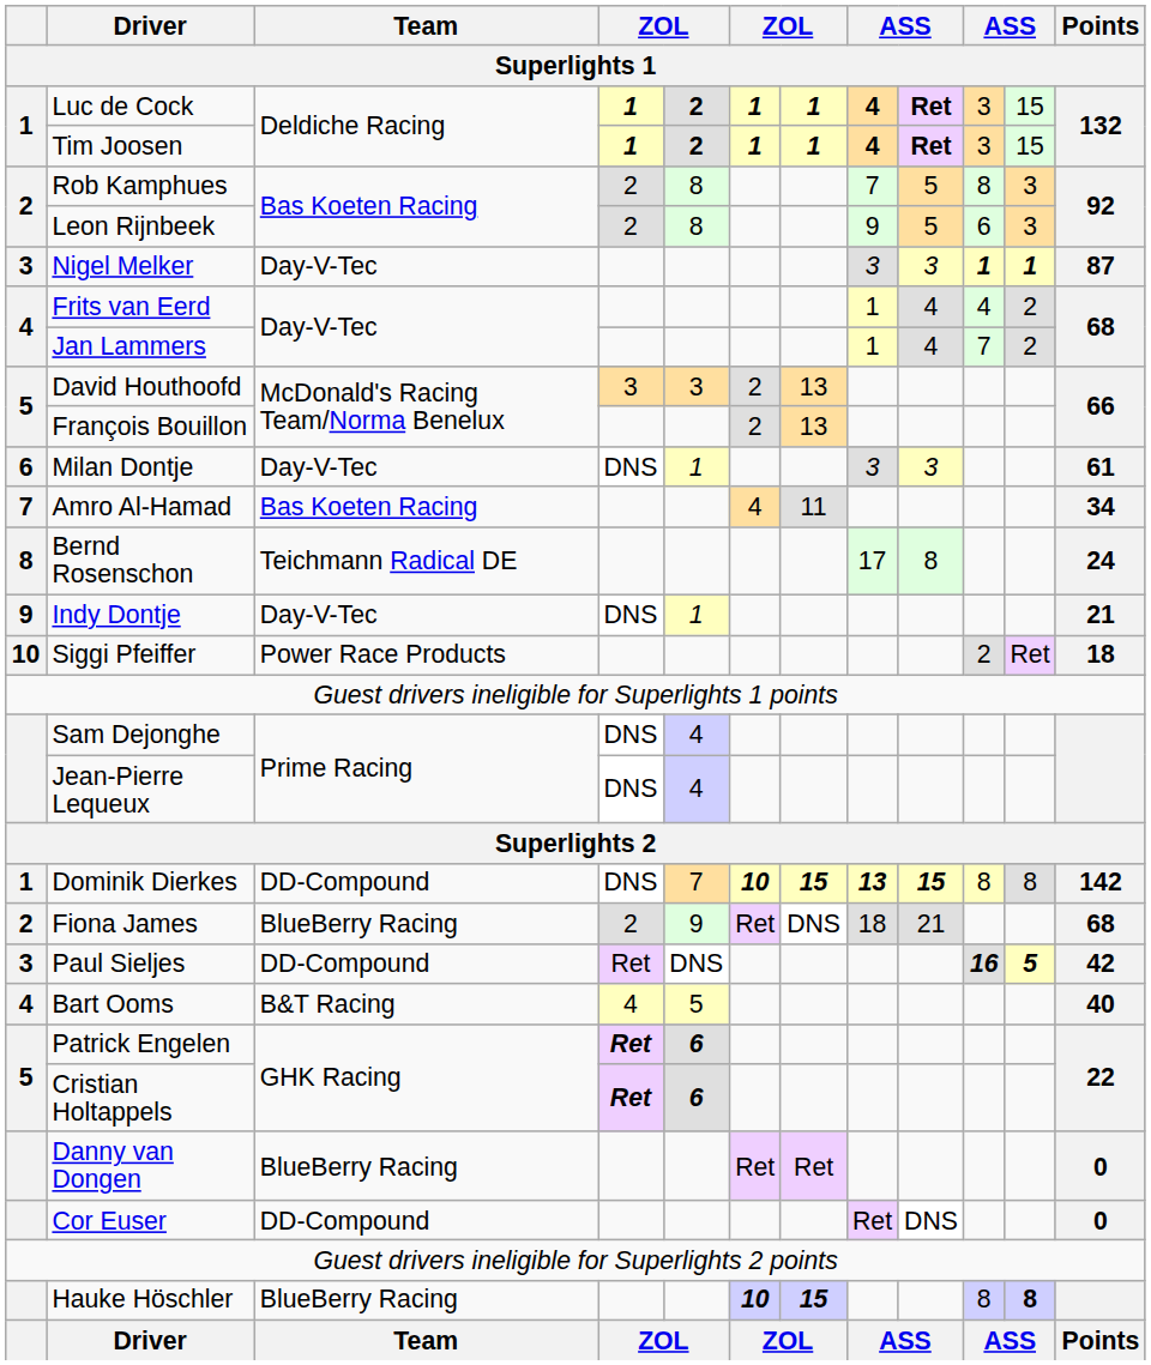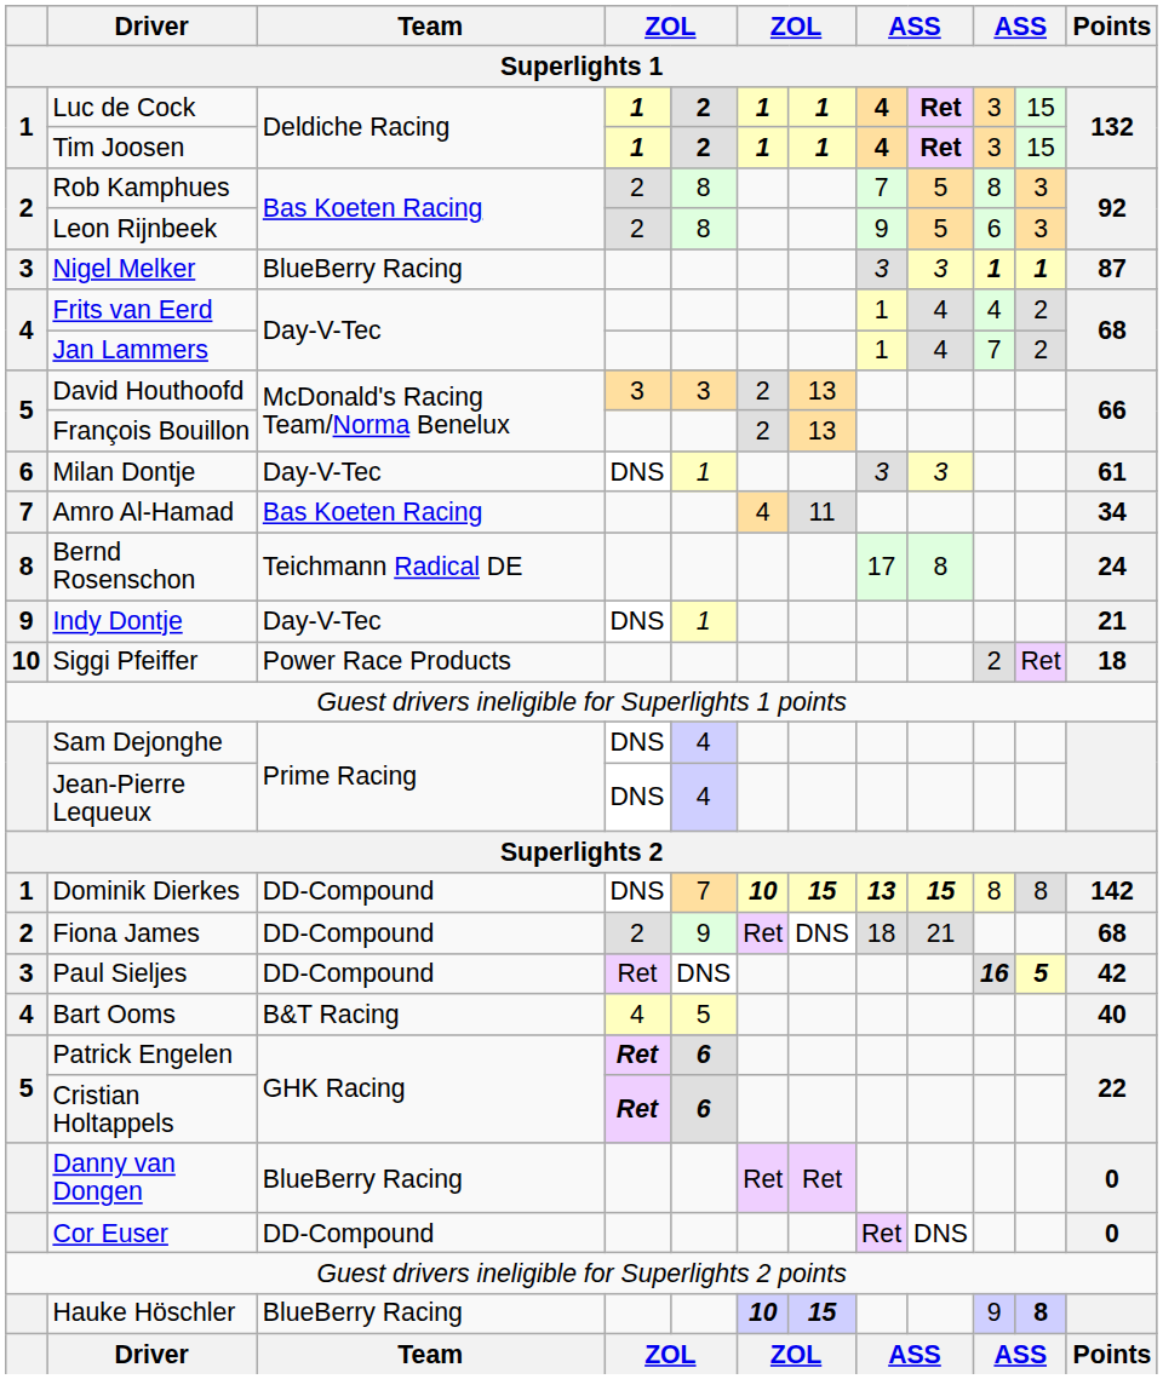 <table class="wikitable" style="font-size: 85%; text-align:center;">
 <tr>
 <th></th>
 <th>Driver</th>
 <th>Team</th>
 <th colspan=2><a href='#'>ZOL</a><br></th>
 <th colspan=2><a href='#'>ZOL</a><br></th>
 <th colspan=2><a href='#'>ASS</a><br></th>
 <th colspan=2><a href='#'>ASS</a><br></th>
 <th>Points</th>
 </tr>
 <tr>
 <th colspan=14>Superlights 1</th>
 </tr>
 <tr>
 <th rowspan=2>1</th>
 <td align=left> Luc de Cock</td>
 <td rowspan=2 align=left> Deldiche Racing</td>
 <td style="background:#FFFFBF;"><strong><em>1</em></strong></td>
 <td style="background:#DFDFDF;"><strong>2</strong></td>
 <td style="background:#FFFFBF;"><strong><em>1</em></strong></td>
 <td style="background:#FFFFBF;"><strong><em>1</em></strong></td>
 <td style="background:#FFDF9F;"><strong>4</strong></td>
 <td style="background:#EFCFFF;"><strong>Ret</strong></td>
 <td style="background:#FFDF9F;">3</td>
 <td style="background:#DFFFDF;">15</td>
 <th rowspan=2>132</th>
 </tr>
 <tr>
 <td align=left> Tim Joosen</td>
 <td style="background:#FFFFBF;"><strong><em>1</em></strong></td>
 <td style="background:#DFDFDF;"><strong>2</strong></td>
 <td style="background:#FFFFBF;"><strong><em>1</em></strong></td>
 <td style="background:#FFFFBF;"><strong><em>1</em></strong></td>
 <td style="background:#FFDF9F;"><strong>4</strong></td>
 <td style="background:#EFCFFF;"><strong>Ret</strong></td>
 <td style="background:#FFDF9F;">3</td>
 <td style="background:#DFFFDF;">15</td>
 </tr>
 <tr>
 <th rowspan=2>2</th>
 <td align=left> Rob Kamphues</td>
 <td rowspan=2 align=left> <a href='#'>Bas Koeten Racing</a></td>
 <td style="background:#DFDFDF;">2</td>
 <td style="background:#DFFFDF;">8</td>
 <td></td>
 <td></td>
 <td style="background:#DFFFDF;">7</td>
 <td style="background:#FFDF9F;">5</td>
 <td style="background:#DFFFDF;">8</td>
 <td style="background:#FFDF9F;">3</td>
 <th rowspan=2>92</th>
 </tr>
 <tr>
 <td align=left> Leon Rijnbeek</td>
 <td style="background:#DFDFDF;">2</td>
 <td style="background:#DFFFDF;">8</td>
 <td></td>
 <td></td>
 <td style="background:#DFFFDF;">9</td>
 <td style="background:#FFDF9F;">5</td>
 <td style="background:#DFFFDF;">6</td>
 <td style="background:#FFDF9F;">3</td>
 </tr>
 <tr>
 <th>3</th>
 <td align=left> <a href='#'>Nigel Melker</a></td>
-<td align=left> Day-V-Tec</td>
+<td align=left> BlueBerry Racing</td>
 <td></td>
 <td></td>
 <td></td>
 <td></td>
 <td style="background:#DFDFDF;"><em>3</em></td>
 <td style="background:#FFFFBF;"><em>3</em></td>
 <td style="background:#FFFFBF;"><strong><em>1</em></strong></td>
 <td style="background:#FFFFBF;"><strong><em>1</em></strong></td>
 <th>87</th>
 </tr>
 <tr>
 <th rowspan=2>4</th>
 <td align=left> <a href='#'>Frits van Eerd</a></td>
 <td rowspan=2 align=left> Day-V-Tec</td>
 <td></td>
 <td></td>
 <td></td>
 <td></td>
 <td style="background:#FFFFBF;">1</td>
 <td style="background:#DFDFDF;">4</td>
 <td style="background:#DFFFDF;">4</td>
 <td style="background:#DFDFDF;">2</td>
 <th rowspan=2>68</th>
 </tr>
 <tr>
 <td align=left> <a href='#'>Jan Lammers</a></td>
 <td></td>
 <td></td>
 <td></td>
 <td></td>
 <td style="background:#FFFFBF;">1</td>
 <td style="background:#DFDFDF;">4</td>
 <td style="background:#DFFFDF;">7</td>
 <td style="background:#DFDFDF;">2</td>
 </tr>
 <tr>
 <th rowspan=2>5</th>
 <td align=left> David Houthoofd</td>
 <td rowspan=2 align=left> McDonald's Racing Team/<a href='#'>Norma</a> Benelux</td>
 <td style="background:#FFDF9F;">3</td>
 <td style="background:#FFDF9F;">3</td>
 <td style="background:#DFDFDF;">2</td>
 <td style="background:#FFDF9F;">13</td>
 <td></td>
 <td></td>
 <td></td>
 <td></td>
 <th rowspan=2>66</th>
 </tr>
 <tr>
 <td align=left> François Bouillon</td>
 <td></td>
 <td></td>
 <td style="background:#DFDFDF;">2</td>
 <td style="background:#FFDF9F;">13</td>
 <td></td>
 <td></td>
 <td></td>
 <td></td>
 </tr>
 <tr>
 <th>6</th>
 <td align=left> Milan Dontje</td>
 <td align=left> Day-V-Tec</td>
 <td style="background:#FFFFFF;">DNS</td>
 <td style="background:#FFFFBF;"><em>1</em></td>
 <td></td>
 <td></td>
 <td style="background:#DFDFDF;"><em>3</em></td>
 <td style="background:#FFFFBF;"><em>3</em></td>
 <td></td>
 <td></td>
 <th>61</th>
 </tr>
 <tr>
 <th>7</th>
 <td align=left> Amro Al-Hamad</td>
 <td align=left> <a href='#'>Bas Koeten Racing</a></td>
 <td></td>
 <td></td>
 <td style="background:#FFDF9F;">4</td>
 <td style="background:#DFDFDF;">11</td>
 <td></td>
 <td></td>
 <td></td>
 <td></td>
 <th>34</th>
 </tr>
 <tr>
 <th>8</th>
 <td align=left> Bernd Rosenschon</td>
 <td align=left> Teichmann <a href='#'>Radical</a> DE</td>
 <td></td>
 <td></td>
 <td></td>
 <td></td>
 <td style="background:#DFFFDF;">17</td>
 <td style="background:#DFFFDF;">8</td>
 <td></td>
 <td></td>
 <th>24</th>
 </tr>
 <tr>
 <th>9</th>
 <td align=left> <a href='#'>Indy Dontje</a></td>
 <td align=left> Day-V-Tec</td>
 <td style="background:#FFFFFF;">DNS</td>
 <td style="background:#FFFFBF;"><em>1</em></td>
 <td></td>
 <td></td>
 <td></td>
 <td></td>
 <td></td>
 <td></td>
 <th>21</th>
 </tr>
 <tr>
 <th>10</th>
 <td align=left> Siggi Pfeiffer</td>
 <td align=left> Power Race Products</td>
 <td></td>
 <td></td>
 <td></td>
 <td></td>
 <td></td>
 <td></td>
 <td style="background:#DFDFDF;">2</td>
 <td style="background:#EFCFFF;">Ret</td>
 <th>18</th>
 </tr>
 <tr>
 <td colspan=14 align=center><em>Guest drivers ineligible for Superlights 1 points</em></td>
 </tr>
 <tr>
 <th rowspan=2></th>
 <td align=left> Sam Dejonghe</td>
 <td rowspan=2 align=left> Prime Racing</td>
 <td style="background:#FFFFFF;">DNS</td>
 <td style="background:#CFCFFF;">4</td>
 <td></td>
 <td></td>
 <td></td>
 <td></td>
 <td></td>
 <td></td>
 <th rowspan=2></th>
 </tr>
 <tr>
 <td align=left> Jean-Pierre Lequeux</td>
 <td style="background:#FFFFFF;">DNS</td>
 <td style="background:#CFCFFF;">4</td>
 <td></td>
 <td></td>
 <td></td>
 <td></td>
 <td></td>
 <td></td>
 </tr>
 <tr>
 <th colspan=14>Superlights 2</th>
 </tr>
 <tr>
 <th>1</th>
 <td align=left> Dominik Dierkes</td>
 <td align=left> DD-Compound</td>
 <td style="background:#FFFFFF;">DNS</td>
 <td style="background:#FFDF9F;">7</td>
 <td style="background:#FFFFBF;"><strong><em>10</em></strong></td>
 <td style="background:#FFFFBF;"><strong><em>15</em></strong></td>
 <td style="background:#FFFFBF;"><strong><em>13</em></strong></td>
 <td style="background:#FFFFBF;"><strong><em>15</em></strong></td>
 <td style="background:#FFFFBF;">8</td>
 <td style="background:#DFDFDF;">8</td>
 <th>142</th>
 </tr>
 <tr>
 <th>2</th>
 <td align=left> Fiona James</td>
-<td align=left> BlueBerry Racing</td>
+<td align=left> DD-Compound</td>
 <td style="background:#DFDFDF;">2</td>
 <td style="background:#DFFFDF;">9</td>
 <td style="background:#EFCFFF;">Ret</td>
 <td style="background:#FFFFFF;">DNS</td>
 <td style="background:#DFDFDF;">18</td>
 <td style="background:#DFDFDF;">21</td>
 <td></td>
 <td></td>
 <th>68</th>
 </tr>
 <tr>
 <th>3</th>
 <td align=left> Paul Sieljes</td>
 <td align=left> DD-Compound</td>
 <td style="background:#EFCFFF;">Ret</td>
 <td style="background:#FFFFFF;">DNS</td>
 <td></td>
 <td></td>
 <td></td>
 <td></td>
 <td style="background:#DFDFDF;"><strong><em>16</em></strong></td>
 <td style="background:#FFFFBF;"><strong><em>5</em></strong></td>
 <th>42</th>
 </tr>
 <tr>
 <th>4</th>
 <td align=left> Bart Ooms</td>
 <td align=left> B&T Racing</td>
 <td style="background:#FFFFBF;">4</td>
 <td style="background:#FFFFBF;">5</td>
 <td></td>
 <td></td>
 <td></td>
 <td></td>
 <td></td>
 <td></td>
 <th>40</th>
 </tr>
 <tr>
 <th rowspan=2>5</th>
 <td align=left> Patrick Engelen</td>
 <td rowspan=2 align=left> GHK Racing</td>
 <td style="background:#EFCFFF;"><strong><em>Ret</em></strong></td>
 <td style="background:#DFDFDF;"><strong><em>6</em></strong></td>
 <td></td>
 <td></td>
 <td></td>
 <td></td>
 <td></td>
 <td></td>
 <th rowspan=2>22</th>
 </tr>
 <tr>
 <td align=left> Cristian Holtappels</td>
 <td style="background:#EFCFFF;"><strong><em>Ret</em></strong></td>
 <td style="background:#DFDFDF;"><strong><em>6</em></strong></td>
 <td></td>
 <td></td>
 <td></td>
 <td></td>
 <td></td>
 <td></td>
 </tr>
 <tr>
 <th></th>
 <td align=left> <a href='#'>Danny van Dongen</a></td>
 <td align=left> BlueBerry Racing</td>
 <td></td>
 <td></td>
 <td style="background:#EFCFFF;">Ret</td>
 <td style="background:#EFCFFF;">Ret</td>
 <td></td>
 <td></td>
 <td></td>
 <td></td>
 <th>0</th>
 </tr>
 <tr>
 <th></th>
 <td align=left> <a href='#'>Cor Euser</a></td>
 <td align=left> DD-Compound</td>
 <td></td>
 <td></td>
 <td></td>
 <td></td>
 <td style="background:#EFCFFF;">Ret</td>
 <td style="background:#FFFFFF;">DNS</td>
 <td></td>
 <td></td>
 <th>0</th>
 </tr>
 <tr>
 <td colspan=14 align=center><em>Guest drivers ineligible for Superlights 2 points</em></td>
 </tr>
 <tr>
 <th></th>
 <td align=left> Hauke Höschler</td>
 <td align=left> BlueBerry Racing</td>
 <td></td>
 <td></td>
 <td style="background:#CFCFFF;"><strong><em>10</em></strong></td>
 <td style="background:#CFCFFF;"><strong><em>15</em></strong></td>
 <td></td>
 <td></td>
-<td style="background:#CFCFFF;">8</td>
+<td style="background:#CFCFFF;">9</td>
 <td style="background:#CFCFFF;"><strong>8</strong></td>
 <th></th>
 </tr>
 <tr valign="top">
 <th valign=middle></th>
 <th valign=middle>Driver</th>
 <th valign=middle>Team</th>
 <th colspan=2><a href='#'>ZOL</a><br></th>
 <th colspan=2><a href='#'>ZOL</a><br></th>
 <th colspan=2><a href='#'>ASS</a><br></th>
 <th colspan=2><a href='#'>ASS</a><br></th>
 <th valign=middle>Points</th>
 </tr>
 </table>
